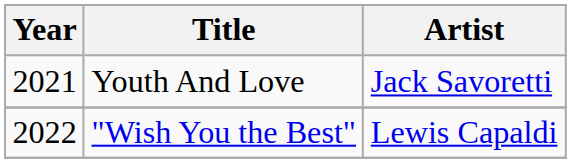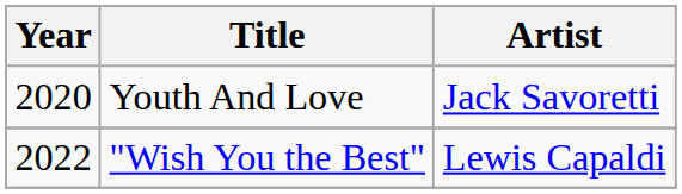 <table class="wikitable sortable">
 <tr>
 <th>Year</th>
 <th>Title</th>
 <th>Artist</th>
 </tr>
 <tr>
-<td>2021</td>
+<td>2020</td>
 <td>Youth And Love</td>
 <td><a href='#'>Jack Savoretti</a></td>
 </tr>
 <tr>
 </tr>
 <tr>
 <td>2022</td>
 <td><a href='#'>"Wish You the Best"</a></td>
 <td><a href='#'>Lewis Capaldi</a></td>
 </tr>
 <tr>
 </tr>
 </table>
